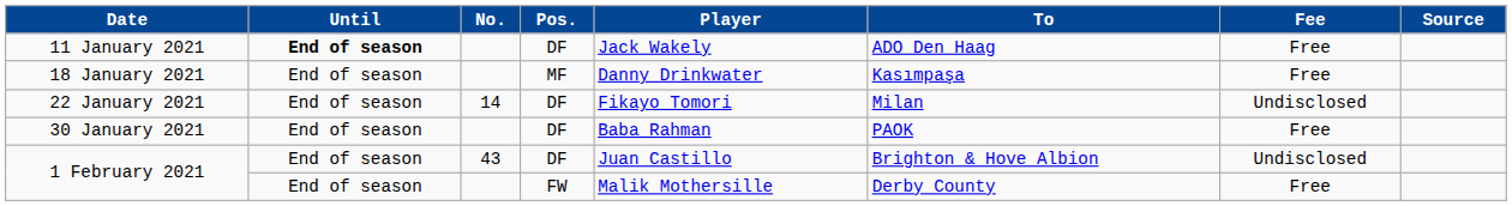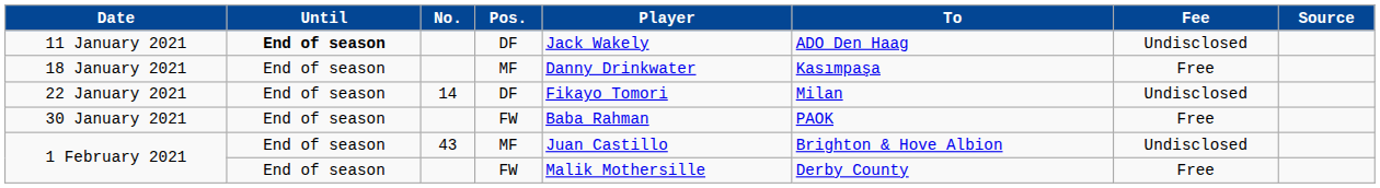 <table class="wikitable sortable" style="text-align:center;width:90%;">
 <tr>
 <th scope="col" style="background-color:#034694;color:#FFFFFF">Date</th>
 <th scope="col" style="background-color:#034694;color:#FFFFFF">Until</th>
 <th scope="col" style="background-color:#034694;color:#FFFFFF">No.</th>
 <th scope="col" style="background-color:#034694;color:#FFFFFF">Pos.</th>
 <th scope="col" style="background-color:#034694;color:#FFFFFF">Player</th>
 <th scope="col" style="background-color:#034694;color:#FFFFFF">To</th>
 <th scope="col" style="background-color:#034694;color:#FFFFFF" data-sort-type="currency">Fee</th>
 <th scope="col" class="unsortable" style="background-color:#034694;color:#FFFFFF">Source</th>
 </tr>
 <tr>
 <td>11 January 2021</td>
 <td><strong>End of season</strong></td>
 <td></td>
 <td>DF</td>
 <td align=left> <a href='#'>Jack Wakely</a></td>
 <td align=left> <a href='#'>ADO Den Haag</a></td>
-<td>Free</td>
+<td>Undisclosed</td>
 <td></td>
 </tr>
 <tr>
 <td>18 January 2021</td>
 <td>End of season</td>
 <td></td>
 <td>MF</td>
 <td align=left> <a href='#'>Danny Drinkwater</a></td>
 <td align=left> <a href='#'>Kasımpaşa</a></td>
 <td>Free</td>
 <td></td>
 </tr>
 <tr>
 <td>22 January 2021</td>
 <td>End of season</td>
 <td>14</td>
 <td>DF</td>
 <td align=left> <a href='#'>Fikayo Tomori</a></td>
 <td align=left> <a href='#'>Milan</a></td>
 <td>Undisclosed</td>
 <td></td>
 </tr>
 <tr>
 <td>30 January 2021</td>
 <td>End of season</td>
 <td></td>
-<td>DF</td>
+<td>FW</td>
 <td align=left> <a href='#'>Baba Rahman</a></td>
 <td align=left> <a href='#'>PAOK</a></td>
 <td>Free</td>
 <td></td>
 </tr>
 <tr>
 <td rowspan="2">1 February 2021</td>
 <td>End of season</td>
 <td>43</td>
-<td>DF</td>
+<td>MF</td>
 <td align=left> <a href='#'>Juan Castillo</a></td>
 <td align=left> <a href='#'>Brighton & Hove Albion</a></td>
 <td>Undisclosed</td>
 <td></td>
 </tr>
 <tr>
 <td>End of season</td>
 <td></td>
 <td>FW</td>
 <td align=left> <a href='#'>Malik Mothersille</a></td>
 <td align=left> <a href='#'>Derby County</a></td>
 <td>Free</td>
 <td></td>
 </tr>
 </table>
